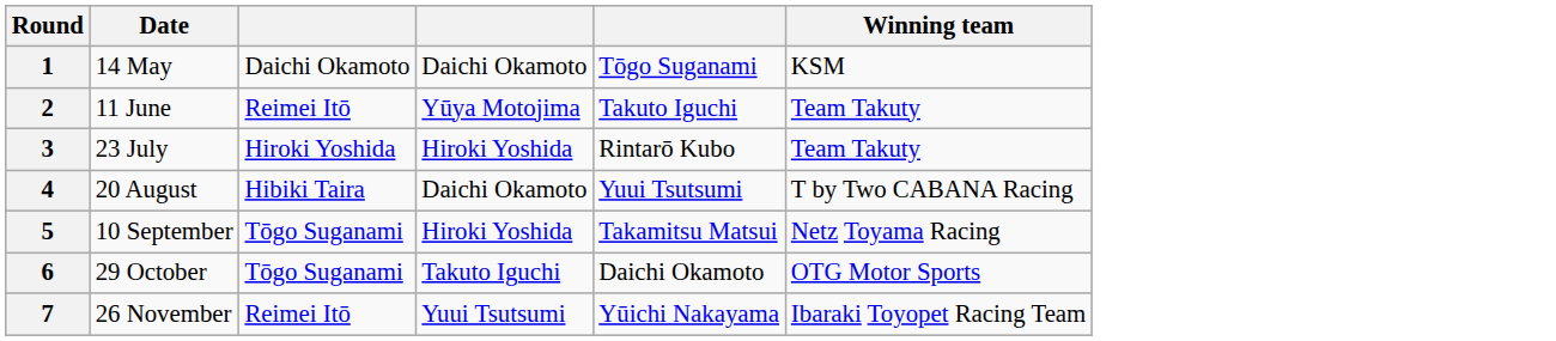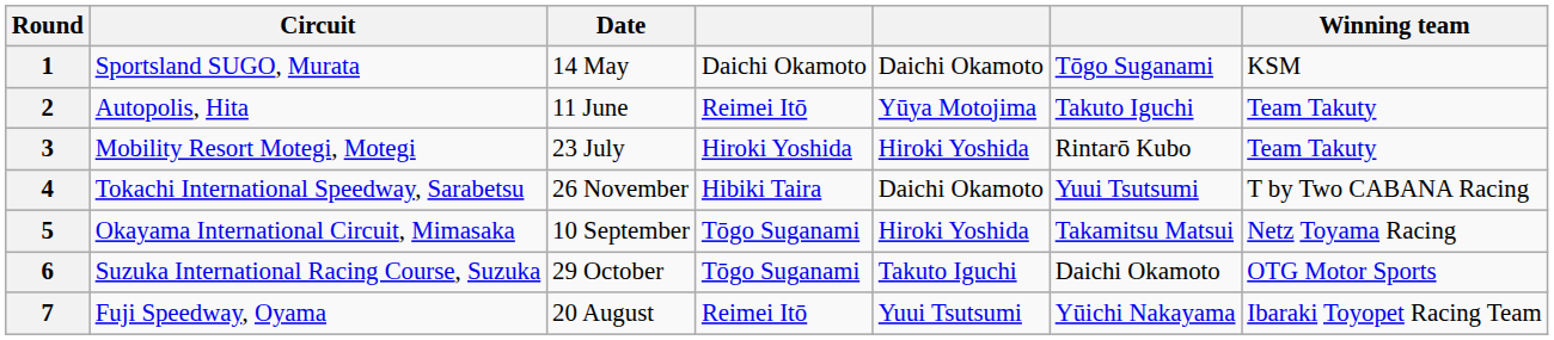 <table class="wikitable" style="font-size: 85%">
 <tr>
 <th>Round</th>
+<th>Circuit</th>
 <th>Date</th>
 <th></th>
 <th></th>
 <th></th>
 <th>Winning team</th>
 </tr>
 <tr>
 <th>1</th>
+<td> <a href='#'>Sportsland SUGO</a>, <a href='#'>Murata</a></td>
 <td>14 May</td>
 <td> Daichi Okamoto</td>
 <td nowrap=""> Daichi Okamoto</td>
 <td> <a href='#'>Tōgo Suganami</a></td>
 <td>KSM</td>
 </tr>
 <tr>
 <th>2</th>
+<td> <a href='#'>Autopolis</a>, <a href='#'>Hita</a></td>
 <td>11 June</td>
 <td> <a href='#'>Reimei Itō</a></td>
 <td nowrap=""> <a href='#'>Yūya Motojima</a></td>
 <td> <a href='#'>Takuto Iguchi</a></td>
 <td><a href='#'>Team Takuty</a></td>
 </tr>
 <tr>
 <th>3</th>
+<td> <a href='#'>Mobility Resort Motegi</a>, <a href='#'>Motegi</a></td>
 <td>23 July</td>
 <td> <a href='#'>Hiroki Yoshida</a></td>
 <td> <a href='#'>Hiroki Yoshida</a></td>
 <td> Rintarō Kubo</td>
 <td><a href='#'>Team Takuty</a></td>
 </tr>
 <tr>
 <th>4</th>
-<td>20 August</td>
+<td> <a href='#'>Tokachi International Speedway</a>, <a href='#'>Sarabetsu</a></td>
+<td>26 November</td>
 <td> <a href='#'>Hibiki Taira</a></td>
 <td> Daichi Okamoto</td>
 <td> <a href='#'>Yuui Tsutsumi</a></td>
 <td>T by Two CABANA Racing</td>
 </tr>
 <tr>
 <th>5</th>
+<td> <a href='#'>Okayama International Circuit</a>, <a href='#'>Mimasaka</a></td>
 <td>10 September</td>
 <td nowrap=""> <a href='#'>Tōgo Suganami</a></td>
 <td> <a href='#'>Hiroki Yoshida</a></td>
 <td nowrap=""> <a href='#'>Takamitsu Matsui</a></td>
 <td><a href='#'>Netz</a> <a href='#'>Toyama</a> Racing</td>
 </tr>
 <tr>
 <th>6</th>
+<td> <a href='#'>Suzuka International Racing Course</a>, <a href='#'>Suzuka</a></td>
 <td>29 October</td>
 <td> <a href='#'>Tōgo Suganami</a></td>
 <td> <a href='#'>Takuto Iguchi</a></td>
 <td> Daichi Okamoto</td>
 <td><a href='#'>OTG Motor Sports</a></td>
 </tr>
 <tr>
 <th>7</th>
-<td>26 November</td>
+<td> <a href='#'>Fuji Speedway</a>, <a href='#'>Oyama</a></td>
+<td>20 August</td>
 <td> <a href='#'>Reimei Itō</a></td>
 <td> <a href='#'>Yuui Tsutsumi</a></td>
 <td nowrap=""> <a href='#'>Yūichi Nakayama</a></td>
 <td><a href='#'>Ibaraki</a> <a href='#'>Toyopet</a> Racing Team</td>
 </tr>
 </table>
